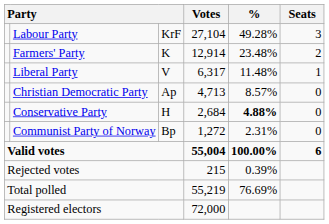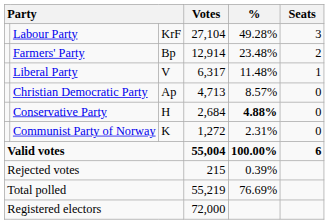 <table class="wikitable" border="1" style="text-align:right;">
 <tr>
 <th style="text-align:left;" colspan=3>Party</th>
 <th align=center width="50">Votes</th>
 <th align=center width="50">%</th>
 <th align=center width="50">Seats</th>
 </tr>
 <tr>
 <td></td>
 <td align=left><a href='#'>Labour Party</a></td>
 <td align=left>KrF</td>
 <td>27,104</td>
 <td>49.28%</td>
 <td>3</td>
 </tr>
 <tr>
 <td></td>
 <td align=left><a href='#'>Farmers' Party</a></td>
-<td align=left>K</td>
+<td align=left>Bp</td>
 <td>12,914</td>
 <td>23.48%</td>
 <td>2</td>
 </tr>
 <tr>
 <td></td>
 <td align=left><a href='#'>Liberal Party</a></td>
 <td align=left>V</td>
 <td>6,317</td>
 <td>11.48%</td>
 <td>1</td>
 </tr>
 <tr>
 <td></td>
 <td align=left><a href='#'>Christian Democratic Party</a></td>
 <td align=left>Ap</td>
 <td>4,713</td>
 <td>8.57%</td>
 <td>0</td>
 </tr>
 <tr>
 <td></td>
 <td align=left><a href='#'>Conservative Party</a></td>
 <td align=left>H</td>
 <td>2,684</td>
 <td><strong>4.88%</strong></td>
 <td>0</td>
 </tr>
 <tr>
 <td></td>
 <td align=left><a href='#'>Communist Party of Norway</a></td>
-<td align=left>Bp</td>
+<td align=left>K</td>
 <td>1,272</td>
 <td>2.31%</td>
 <td>0</td>
 </tr>
 <tr style="font-weight:bold">
 <td align=left colspan=3>Valid votes</td>
 <td>55,004</td>
 <td>100.00%</td>
 <td>6</td>
 </tr>
 <tr>
 <td align=left colspan=3>Rejected votes</td>
 <td>215</td>
 <td>0.39%</td>
 <td></td>
 </tr>
 <tr>
 <td align=left colspan=3>Total polled</td>
 <td>55,219</td>
 <td>76.69%</td>
 <td></td>
 </tr>
 <tr>
 <td align=left colspan=3>Registered electors</td>
 <td>72,000</td>
 <td></td>
 <td></td>
 </tr>
 </table>
